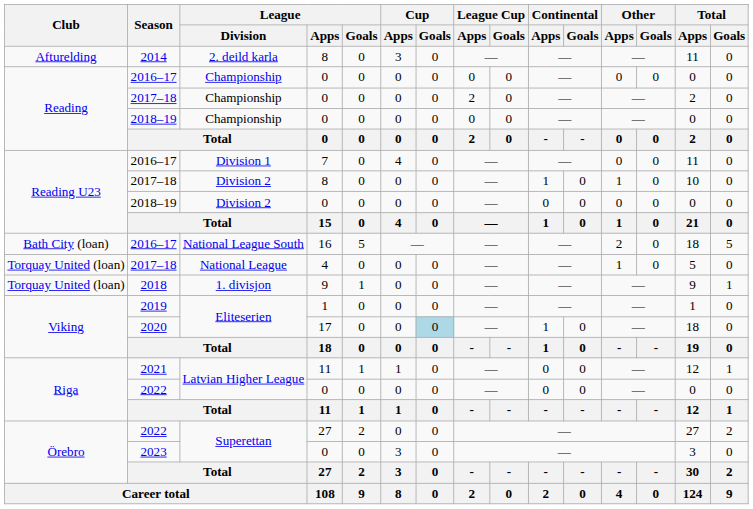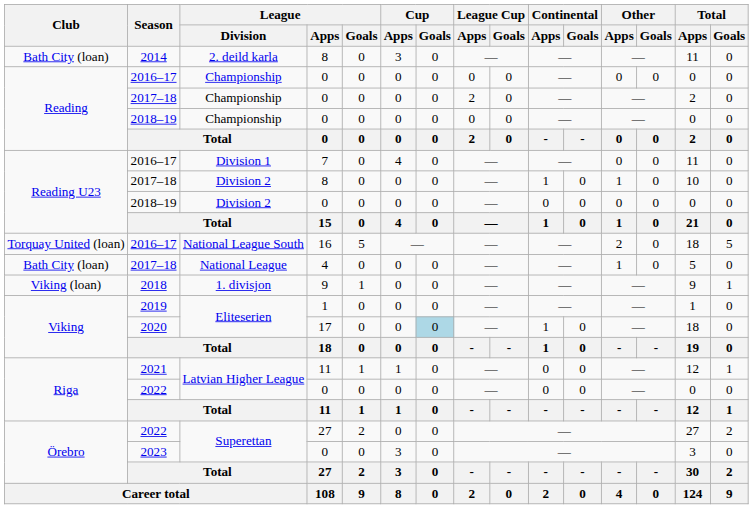 <table class=wikitable style="text-align: center;">
 <tr>
 <th rowspan=2>Club</th>
 <th rowspan=2>Season</th>
 <th colspan=3>League</th>
 <th colspan=2>Cup</th>
 <th colspan=2>League Cup</th>
 <th colspan=2>Continental</th>
 <th colspan=2>Other</th>
 <th colspan=2>Total</th>
 </tr>
 <tr>
 <th>Division</th>
 <th>Apps</th>
 <th>Goals</th>
 <th>Apps</th>
 <th>Goals</th>
 <th>Apps</th>
 <th>Goals</th>
 <th>Apps</th>
 <th>Goals</th>
 <th>Apps</th>
 <th>Goals</th>
 <th>Apps</th>
 <th>Goals</th>
 </tr>
 <tr>
-<td><a href='#'>Afturelding</a></td>
+<td><a href='#'>Bath City</a> (loan)</td>
 <td><a href='#'>2014</a></td>
 <td><a href='#'>2. deild karla</a></td>
 <td>8</td>
 <td>0</td>
 <td>3</td>
 <td>0</td>
 <td colspan=2>—</td>
 <td colspan=2>—</td>
 <td colspan=2>—</td>
 <td>11</td>
 <td>0</td>
 </tr>
 <tr>
 <td rowspan="4"><a href='#'>Reading</a></td>
 <td><a href='#'>2016–17</a></td>
 <td><a href='#'>Championship</a></td>
 <td>0</td>
 <td>0</td>
 <td>0</td>
 <td>0</td>
 <td>0</td>
 <td>0</td>
 <td colspan=2>—</td>
 <td>0</td>
 <td>0</td>
 <td>0</td>
 <td>0</td>
 </tr>
 <tr>
 <td><a href='#'>2017–18</a></td>
 <td>Championship</td>
 <td>0</td>
 <td>0</td>
 <td>0</td>
 <td>0</td>
 <td>2</td>
 <td>0</td>
 <td colspan=2>—</td>
 <td colspan=2>—</td>
 <td>2</td>
 <td>0</td>
 </tr>
 <tr>
 <td><a href='#'>2018–19</a></td>
 <td>Championship</td>
 <td>0</td>
 <td>0</td>
 <td>0</td>
 <td>0</td>
 <td>0</td>
 <td>0</td>
 <td colspan=2>—</td>
 <td colspan=2>—</td>
 <td>0</td>
 <td>0</td>
 </tr>
 <tr>
 <th colspan=2>Total</th>
 <th>0</th>
 <th>0</th>
 <th>0</th>
 <th>0</th>
 <th>2</th>
 <th>0</th>
 <th>-</th>
 <th>-</th>
 <th>0</th>
 <th>0</th>
 <th>2</th>
 <th>0</th>
 </tr>
 <tr>
 <td rowspan="4"><a href='#'>Reading U23</a></td>
 <td>2016–17</td>
 <td><a href='#'>Division 1</a></td>
 <td>7</td>
 <td>0</td>
 <td>4</td>
 <td>0</td>
 <td colspan=2>—</td>
 <td colspan=2>—</td>
 <td>0</td>
 <td>0</td>
 <td>11</td>
 <td>0</td>
 </tr>
 <tr>
 <td>2017–18</td>
 <td><a href='#'>Division 2</a></td>
 <td>8</td>
 <td>0</td>
 <td>0</td>
 <td>0</td>
 <td colspan=2>—</td>
 <td>1</td>
 <td>0</td>
 <td>1</td>
 <td>0</td>
 <td>10</td>
 <td>0</td>
 </tr>
 <tr>
 <td>2018–19</td>
 <td><a href='#'>Division 2</a></td>
 <td>0</td>
 <td>0</td>
 <td>0</td>
 <td>0</td>
 <td colspan=2>—</td>
 <td>0</td>
 <td>0</td>
 <td>0</td>
 <td>0</td>
 <td>0</td>
 <td>0</td>
 </tr>
 <tr>
 <th colspan=2>Total</th>
 <th>15</th>
 <th>0</th>
 <th>4</th>
 <th>0</th>
 <th colspan=2>—</th>
 <th>1</th>
 <th>0</th>
 <th>1</th>
 <th>0</th>
 <th>21</th>
 <th>0</th>
 </tr>
 <tr>
-<td><a href='#'>Bath City</a> (loan)</td>
+<td><a href='#'>Torquay United</a> (loan)</td>
 <td><a href='#'>2016–17</a></td>
 <td><a href='#'>National League South</a></td>
 <td>16</td>
 <td>5</td>
 <td colspan=2>—</td>
 <td colspan=2>—</td>
 <td colspan=2>—</td>
 <td>2</td>
 <td>0</td>
 <td>18</td>
 <td>5</td>
 </tr>
 <tr>
-<td><a href='#'>Torquay United</a> (loan)</td>
+<td><a href='#'>Bath City</a> (loan)</td>
 <td><a href='#'>2017–18</a></td>
 <td><a href='#'>National League</a></td>
 <td>4</td>
 <td>0</td>
 <td>0</td>
 <td>0</td>
 <td colspan=2>—</td>
 <td colspan=2>—</td>
 <td>1</td>
 <td>0</td>
 <td>5</td>
 <td>0</td>
 </tr>
 <tr>
-<td><a href='#'>Torquay United</a> (loan)</td>
+<td><a href='#'>Viking</a> (loan)</td>
 <td><a href='#'>2018</a></td>
 <td><a href='#'>1. divisjon</a></td>
 <td>9</td>
 <td>1</td>
 <td>0</td>
 <td>0</td>
 <td colspan=2>—</td>
 <td colspan=2>—</td>
 <td colspan=2>—</td>
 <td>9</td>
 <td>1</td>
 </tr>
 <tr>
 <td rowspan="3"><a href='#'>Viking</a></td>
 <td><a href='#'>2019</a></td>
 <td rowspan="2"><a href='#'>Eliteserien</a></td>
 <td>1</td>
 <td>0</td>
 <td>0</td>
 <td>0</td>
 <td colspan=2>—</td>
 <td colspan=2>—</td>
 <td colspan=2>—</td>
 <td>1</td>
 <td>0</td>
 </tr>
 <tr>
 <td><a href='#'>2020</a></td>
 <td>17</td>
 <td>0</td>
 <td>0</td>
 <td style="background: lightblue;">0</td>
 <td colspan=2>—</td>
 <td>1</td>
 <td>0</td>
 <td colspan=2>—</td>
 <td>18</td>
 <td>0</td>
 </tr>
 <tr>
 <th colspan=2>Total</th>
 <th>18</th>
 <th>0</th>
 <th>0</th>
 <th>0</th>
 <th>-</th>
 <th>-</th>
 <th>1</th>
 <th>0</th>
 <th>-</th>
 <th>-</th>
 <th>19</th>
 <th>0</th>
 </tr>
 <tr>
 <td rowspan="3"><a href='#'>Riga</a></td>
 <td><a href='#'>2021</a></td>
 <td rowspan="2"><a href='#'>Latvian Higher League</a></td>
 <td>11</td>
 <td>1</td>
 <td>1</td>
 <td>0</td>
 <td colspan=2>—</td>
 <td>0</td>
 <td>0</td>
 <td colspan=2>—</td>
 <td>12</td>
 <td>1</td>
 </tr>
 <tr>
 <td><a href='#'>2022</a></td>
 <td>0</td>
 <td>0</td>
 <td>0</td>
 <td>0</td>
 <td colspan=2>—</td>
 <td>0</td>
 <td>0</td>
 <td colspan=2>—</td>
 <td>0</td>
 <td>0</td>
 </tr>
 <tr>
 <th colspan=2>Total</th>
 <th>11</th>
 <th>1</th>
 <th>1</th>
 <th>0</th>
 <th>-</th>
 <th>-</th>
 <th>-</th>
 <th>-</th>
 <th>-</th>
 <th>-</th>
 <th>12</th>
 <th>1</th>
 </tr>
 <tr>
 <td rowspan="3"><a href='#'>Örebro</a></td>
 <td><a href='#'>2022</a></td>
 <td rowspan="2"><a href='#'>Superettan</a></td>
 <td>27</td>
 <td>2</td>
 <td>0</td>
 <td>0</td>
 <td colspan=6>—</td>
 <td>27</td>
 <td>2</td>
 </tr>
 <tr>
 <td><a href='#'>2023</a></td>
 <td>0</td>
 <td>0</td>
 <td>3</td>
 <td>0</td>
 <td colspan=6>—</td>
 <td>3</td>
 <td>0</td>
 </tr>
 <tr>
 <th colspan=2>Total</th>
 <th>27</th>
 <th>2</th>
 <th>3</th>
 <th>0</th>
 <th>-</th>
 <th>-</th>
 <th>-</th>
 <th>-</th>
 <th>-</th>
 <th>-</th>
 <th>30</th>
 <th>2</th>
 </tr>
 <tr>
 <th colspan=3>Career total</th>
 <th>108</th>
 <th>9</th>
 <th>8</th>
 <th>0</th>
 <th>2</th>
 <th>0</th>
 <th>2</th>
 <th>0</th>
 <th>4</th>
 <th>0</th>
 <th>124</th>
 <th>9</th>
 </tr>
 </table>
